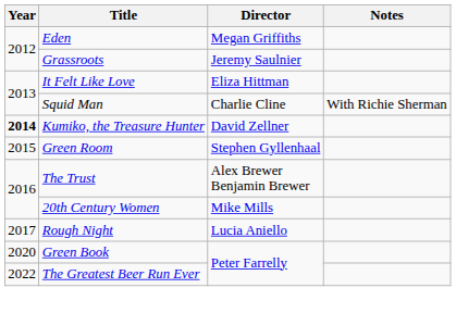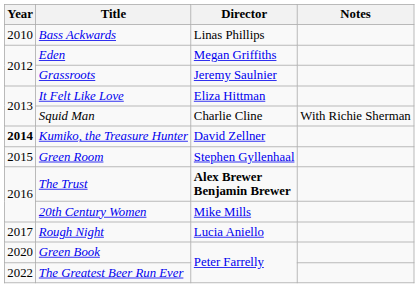 <table class="wikitable">
 <tr>
 <th>Year</th>
 <th>Title</th>
 <th>Director</th>
 <th>Notes</th>
+</tr>
+<tr>
+<td>2010</td>
+<td><em><a href='#'>Bass Ackwards</a></em></td>
+<td>Linas Phillips</td>
+<td></td>
 </tr>
 <tr>
 <td rowspan=2>2012</td>
 <td><em><a href='#'>Eden</a></em></td>
 <td><a href='#'>Megan Griffiths</a></td>
 <td></td>
 </tr>
 <tr>
 <td><em><a href='#'>Grassroots</a></em></td>
 <td><a href='#'>Jeremy Saulnier</a></td>
 <td></td>
 </tr>
 <tr>
 <td rowspan=2>2013</td>
 <td><em><a href='#'>It Felt Like Love</a></em></td>
 <td><a href='#'>Eliza Hittman</a></td>
 <td></td>
 </tr>
 <tr>
 <td><em>Squid Man</em></td>
 <td>Charlie Cline</td>
 <td>With Richie Sherman</td>
 </tr>
 <tr>
 <td><strong>2014</strong></td>
 <td><em><a href='#'>Kumiko, the Treasure Hunter</a></em></td>
 <td><a href='#'>David Zellner</a></td>
 <td></td>
 </tr>
 <tr>
 <td>2015</td>
 <td><em><a href='#'>Green Room</a></em></td>
 <td><a href='#'>Stephen Gyllenhaal</a></td>
 <td></td>
 </tr>
 <tr>
 <td rowspan=2>2016</td>
 <td><em><a href='#'>The Trust</a></em></td>
-<td>Alex Brewer<br>Benjamin Brewer</td>
+<td><strong>Alex Brewer<br>Benjamin Brewer</strong></td>
 <td></td>
 </tr>
 <tr>
 <td><em><a href='#'>20th Century Women</a></em></td>
 <td><a href='#'>Mike Mills</a></td>
 <td></td>
 </tr>
 <tr>
 <td>2017</td>
 <td><em><a href='#'>Rough Night</a></em></td>
 <td><a href='#'>Lucia Aniello</a></td>
 <td></td>
 </tr>
 <tr>
 <td>2020</td>
 <td><em><a href='#'>Green Book</a></em></td>
 <td rowspan=2><a href='#'>Peter Farrelly</a></td>
 <td></td>
 </tr>
 <tr>
 <td>2022</td>
 <td><em><a href='#'>The Greatest Beer Run Ever</a></em></td>
 <td></td>
 </tr>
 </table>
